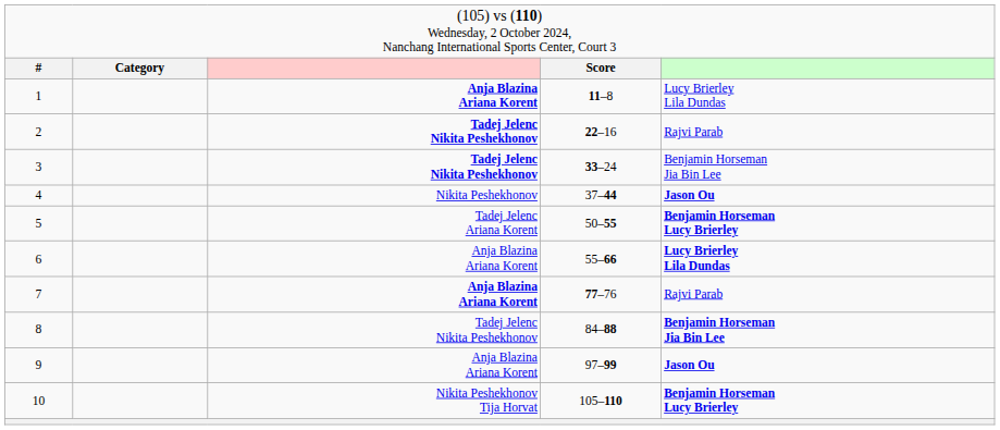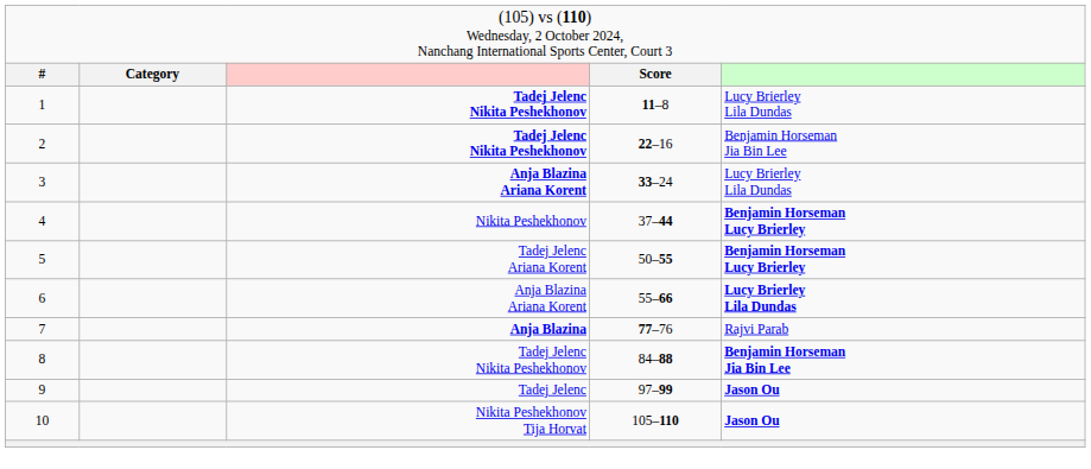 <table class="wikitable mw-collapsible mw-collapsed" style="font-size:90%; text-align:center" width="90%">
 <tr>
 <td colspan="5"><big>(105)  vs <strong></strong> (<strong>110</strong>)</big><br>Wednesday, 2 October 2024, <br>Nanchang International Sports Center, Court 3</td>
 </tr>
 <tr>
 <th width="25">#</th>
 <th width="50">Category</th>
 <th style="background-color:#FFCCCC" width="150"></th>
 <th width="50">Score<br></th>
 <th style="background-color:#CCFFCC" width="150"></th>
 </tr>
 <tr>
 <td>1</td>
 <td></td>
-<td align="right"><strong><a href='#'>Anja Blazina</a> <br><a href='#'>Ariana Korent</a> </strong></td>
+<td align="right"><strong><a href='#'>Tadej Jelenc</a> <br><a href='#'>Nikita Peshekhonov</a> </strong></td>
 <td><strong>11</strong>–8<br></td>
 <td align="left"> <a href='#'>Lucy Brierley</a><br> <a href='#'>Lila Dundas</a></td>
 </tr>
 <tr>
 <td>2</td>
 <td></td>
 <td align="right"><strong><a href='#'>Tadej Jelenc</a> <br><a href='#'>Nikita Peshekhonov</a> </strong></td>
 <td><strong>22</strong>–16<br></td>
-<td align="left"> <a href='#'>Rajvi Parab</a></td>
+<td align="left"> <a href='#'>Benjamin Horseman</a><br> <a href='#'>Jia Bin Lee</a></td>
 </tr>
 <tr>
 <td>3</td>
 <td></td>
-<td align="right"><strong><a href='#'>Tadej Jelenc</a> <br><a href='#'>Nikita Peshekhonov</a> </strong></td>
+<td align="right"><strong><a href='#'>Anja Blazina</a> <br><a href='#'>Ariana Korent</a> </strong></td>
 <td><strong>33</strong>–24<br></td>
-<td align="left"> <a href='#'>Benjamin Horseman</a><br> <a href='#'>Jia Bin Lee</a></td>
+<td align="left"> <a href='#'>Lucy Brierley</a><br> <a href='#'>Lila Dundas</a></td>
 </tr>
 <tr>
 <td>4</td>
 <td></td>
 <td align="right"><a href='#'>Nikita Peshekhonov</a> </td>
 <td>37–<strong>44</strong><br></td>
-<td align="left"><strong> <a href='#'>Jason Ou</a></strong></td>
+<td align="left"><strong> <a href='#'>Benjamin Horseman</a><br> <a href='#'>Lucy Brierley</a></strong></td>
 </tr>
 <tr>
 <td>5</td>
 <td></td>
 <td align="right"><a href='#'>Tadej Jelenc</a> <br><a href='#'>Ariana Korent</a> </td>
 <td>50–<strong>55</strong><br></td>
 <td align="left"><strong> <a href='#'>Benjamin Horseman</a><br> <a href='#'>Lucy Brierley</a></strong></td>
 </tr>
 <tr>
 <td>6</td>
 <td></td>
 <td align="right"><a href='#'>Anja Blazina</a> <br><a href='#'>Ariana Korent</a> </td>
 <td>55–<strong>66</strong><br></td>
 <td align="left"><strong> <a href='#'>Lucy Brierley</a><br> <a href='#'>Lila Dundas</a></strong></td>
 </tr>
 <tr>
 <td>7</td>
 <td></td>
-<td align="right"><strong><a href='#'>Anja Blazina</a> <br><a href='#'>Ariana Korent</a> </strong></td>
+<td align="right"><strong><a href='#'>Anja Blazina</a> </strong></td>
 <td><strong>77</strong>–76<br></td>
 <td align="left"> <a href='#'>Rajvi Parab</a></td>
 </tr>
 <tr>
 <td>8</td>
 <td></td>
 <td align="right"><a href='#'>Tadej Jelenc</a> <br><a href='#'>Nikita Peshekhonov</a> </td>
 <td>84–<strong>88</strong><br></td>
 <td align="left"><strong> <a href='#'>Benjamin Horseman</a><br> <a href='#'>Jia Bin Lee</a></strong></td>
 </tr>
 <tr>
 <td>9</td>
 <td></td>
-<td align="right"><a href='#'>Anja Blazina</a> <br><a href='#'>Ariana Korent</a> </td>
+<td align="right"><a href='#'>Tadej Jelenc</a> </td>
 <td>97–<strong>99</strong><br></td>
 <td align="left"><strong> <a href='#'>Jason Ou</a></strong></td>
 </tr>
 <tr>
 <td>10</td>
 <td></td>
 <td align="right"><a href='#'>Nikita Peshekhonov</a> <br><a href='#'>Tija Horvat</a> </td>
 <td>105–<strong>110</strong><br></td>
-<td align="left"><strong> <a href='#'>Benjamin Horseman</a><br> <a href='#'>Lucy Brierley</a></strong></td>
+<td align="left"><strong> <a href='#'>Jason Ou</a></strong></td>
 </tr>
 <tr>
 <th colspan="5"></th>
 </tr>
 </table>
